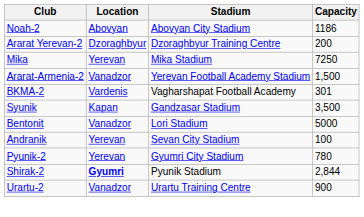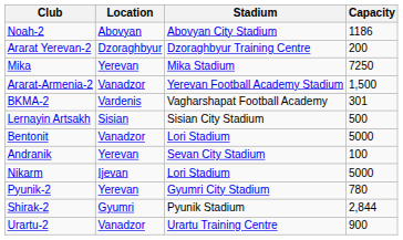 <table class="wikitable sortable">
 <tr>
 <th>Club</th>
 <th>Location</th>
 <th>Stadium</th>
 <th>Capacity</th>
 </tr>
 <tr>
 <td><a href='#'>Noah-2</a></td>
 <td><a href='#'>Abovyan</a></td>
 <td><a href='#'>Abovyan City Stadium</a></td>
 <td>1186</td>
 </tr>
 <tr>
 <td><a href='#'>Ararat Yerevan-2</a></td>
 <td><a href='#'>Dzoraghbyur</a></td>
 <td><a href='#'>Dzoraghbyur Training Centre</a></td>
 <td>200</td>
 </tr>
 <tr>
 <td><a href='#'>Mika</a></td>
 <td><a href='#'>Yerevan</a></td>
 <td><a href='#'>Mika Stadium</a></td>
 <td>7250</td>
 </tr>
 <tr>
 <td><a href='#'>Ararat-Armenia-2</a></td>
 <td><a href='#'>Vanadzor</a></td>
 <td><a href='#'>Yerevan Football Academy Stadium</a></td>
 <td>1,500</td>
 </tr>
 <tr>
 <td><a href='#'>BKMA-2</a></td>
 <td><a href='#'>Vardenis</a></td>
 <td>Vagharshapat Football Academy</td>
 <td>301</td>
 </tr>
 <tr>
-<td><a href='#'>Syunik</a></td>
-<td><a href='#'>Kapan</a></td>
-<td><a href='#'>Gandzasar Stadium</a></td>
-<td>3,500</td>
+<td><a href='#'>Lernayin Artsakh</a></td>
+<td><a href='#'>Sisian</a></td>
+<td>Sisian City Stadium</td>
+<td>500</td>
 </tr>
 <tr>
 <td><a href='#'>Bentonit</a></td>
 <td><a href='#'>Vanadzor</a></td>
 <td><a href='#'>Lori Stadium</a></td>
 <td>5000</td>
 </tr>
 <tr>
 <td><a href='#'>Andranik</a></td>
 <td><a href='#'>Yerevan</a></td>
 <td><a href='#'>Sevan City Stadium</a></td>
 <td>100</td>
 </tr>
 <tr>
+<td><a href='#'>Nikarm</a></td>
+<td><a href='#'>Ijevan</a></td>
+<td><a href='#'>Lori Stadium</a></td>
+<td>5000</td>
+</tr>
+<tr>
 <td><a href='#'>Pyunik-2</a></td>
 <td><a href='#'>Yerevan</a></td>
 <td><a href='#'>Gyumri City Stadium</a></td>
 <td>780</td>
 </tr>
 <tr>
 <td><a href='#'>Shirak-2</a></td>
-<td><strong><a href='#'>Gyumri</a></strong></td>
+<td><a href='#'>Gyumri</a></td>
 <td>Pyunik Stadium</td>
 <td>2,844</td>
 </tr>
 <tr>
 <td><a href='#'>Urartu-2</a></td>
 <td><a href='#'>Vanadzor</a></td>
 <td><a href='#'>Urartu Training Centre</a></td>
 <td>900</td>
 </tr>
 </table>
